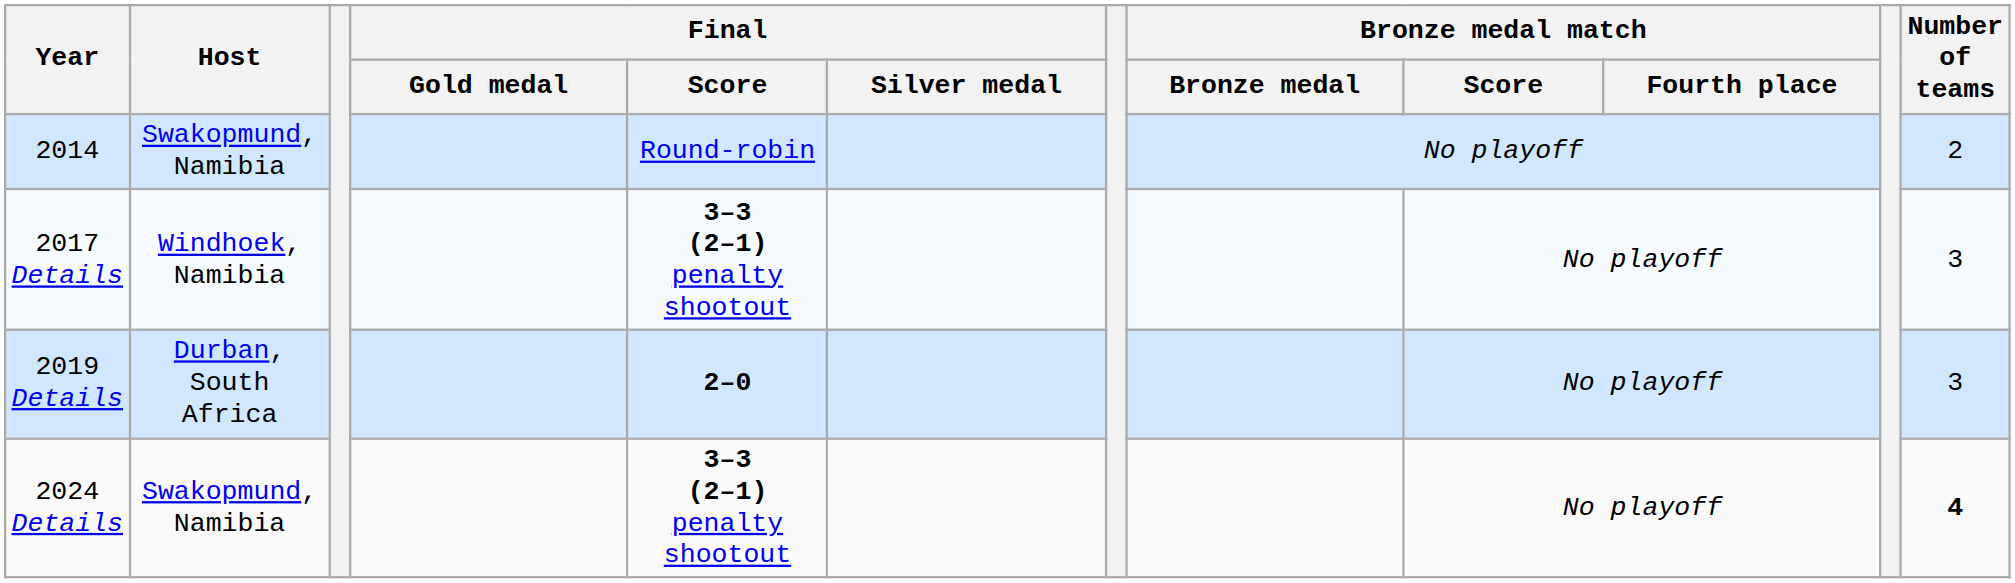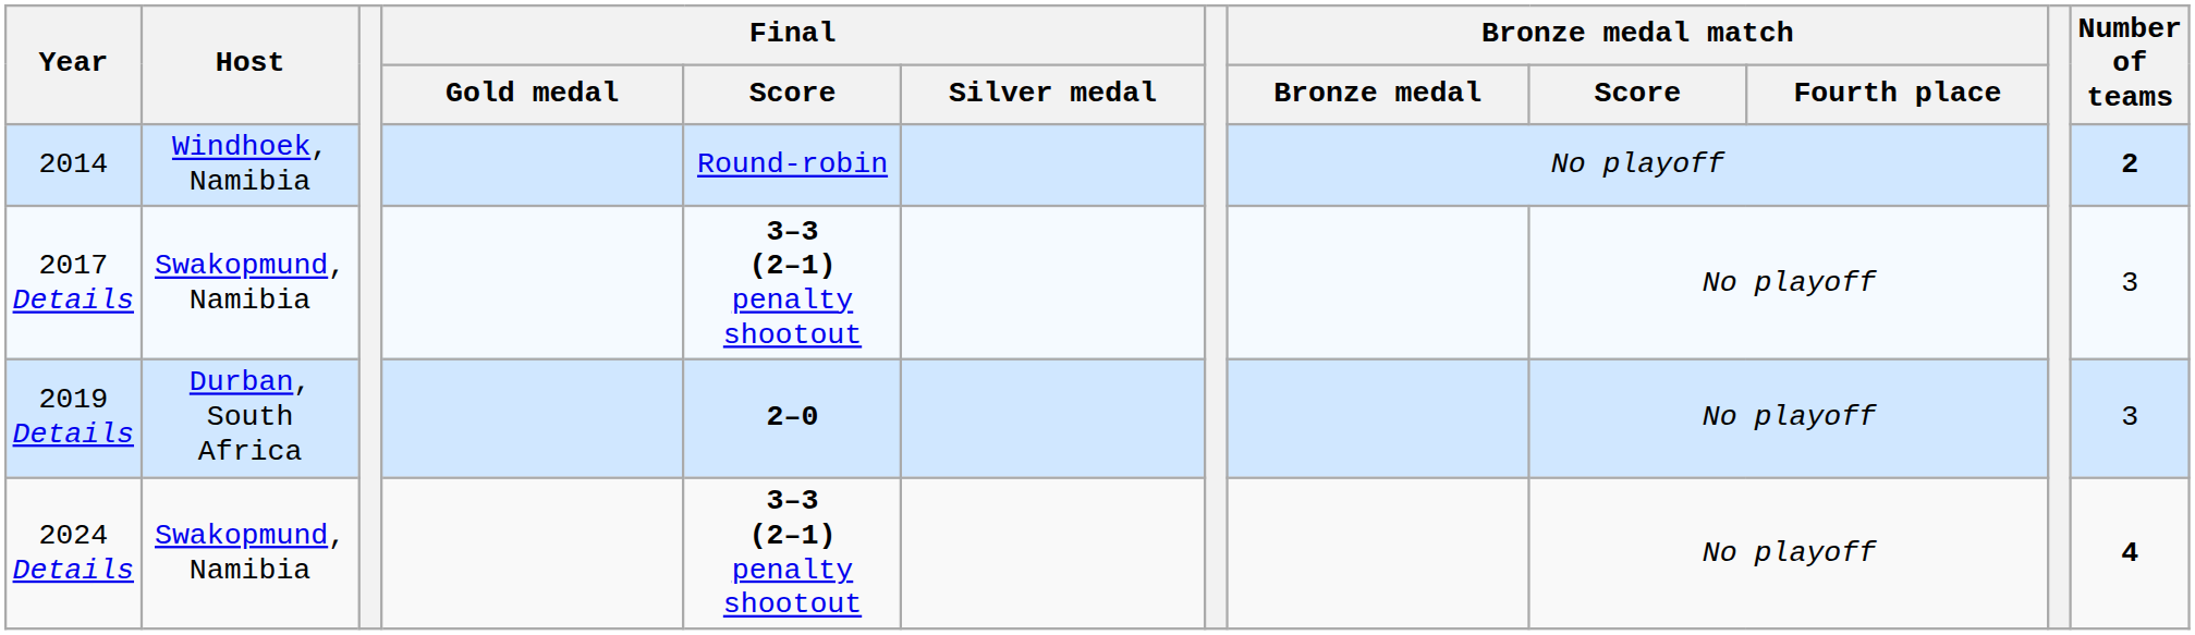 <table class="wikitable" style="text-align:center;width:100%; font-size:90%;">
 <tr>
 <th rowspan=2 width=5%>Year</th>
 <th rowspan=2 width=10%>Host</th>
 <th width=1% rowspan=6></th>
 <th colspan=3>Final</th>
 <th width=1% rowspan=6></th>
 <th colspan=3>Bronze medal match</th>
 <th width=1% rowspan=6></th>
 <th width=4% rowspan=2>Number of teams</th>
 </tr>
 <tr>
 <th width=14%>Gold medal</th>
 <th width=10%>Score</th>
 <th width=14%>Silver medal</th>
 <th width=14%>Bronze medal</th>
 <th width=10%>Score</th>
 <th width=14%>Fourth place</th>
 </tr>
 <tr bgcolor=#D0E7FF>
 <td>2014</td>
-<td><a href='#'>Swakopmund</a>, Namibia</td>
+<td><a href='#'>Windhoek</a>, Namibia</td>
 <td><strong></strong></td>
 <td><a href='#'>Round-robin</a></td>
 <td></td>
 <td colspan=3><em>No playoff</em></td>
-<td>2</td>
+<td><strong>2</strong></td>
 </tr>
 <tr bgcolor=#F5FAFF>
 <td>2017<br><em><a href='#'>Details</a></em></td>
-<td><a href='#'>Windhoek</a>, Namibia</td>
+<td><a href='#'>Swakopmund</a>, Namibia</td>
 <td><strong></strong></td>
 <td><strong>3–3<br>(2–1)</strong><br><a href='#'>penalty shootout</a></td>
 <td></td>
 <td></td>
 <td colspan=2><em>No playoff</em></td>
 <td>3</td>
 </tr>
 <tr bgcolor=#D0E7FF>
 <td>2019<br><em><a href='#'>Details</a></em></td>
 <td><a href='#'>Durban</a>, South Africa</td>
 <td><strong></strong></td>
 <td><strong>2–0</strong></td>
 <td></td>
 <td></td>
 <td colspan=2><em>No playoff</em></td>
 <td>3</td>
 </tr>
 <tr>
 <td>2024<br><em><a href='#'>Details</a></em></td>
 <td><a href='#'>Swakopmund</a>, Namibia</td>
 <td><strong></strong></td>
 <td><strong>3–3<br>(2–1)</strong><br><a href='#'>penalty shootout</a></td>
 <td></td>
 <td></td>
 <td colspan=2><em>No playoff</em></td>
 <td><strong>4</strong></td>
 </tr>
 </table>
